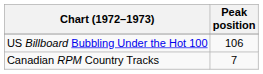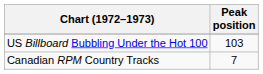 <table class="wikitable sortable">
 <tr>
 <th align="left">Chart (1972–1973)</th>
 <th align="center">Peak<br>position</th>
 </tr>
 <tr>
 </tr>
 <tr>
 <td>US <em>Billboard</em> <a href='#'>Bubbling Under the Hot 100</a></td>
-<td align="center">106</td>
+<td align="center">103</td>
 </tr>
 <tr>
 <td align="left">Canadian <em>RPM</em> Country Tracks</td>
 <td align="center">7</td>
 </tr>
 </table>
